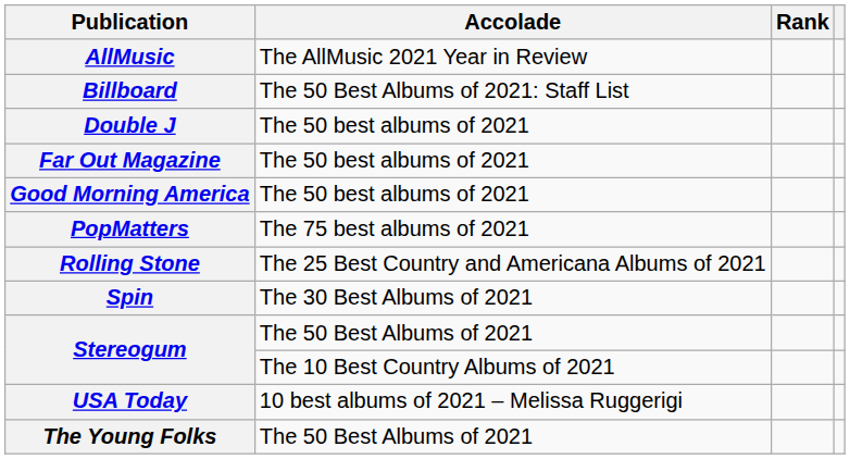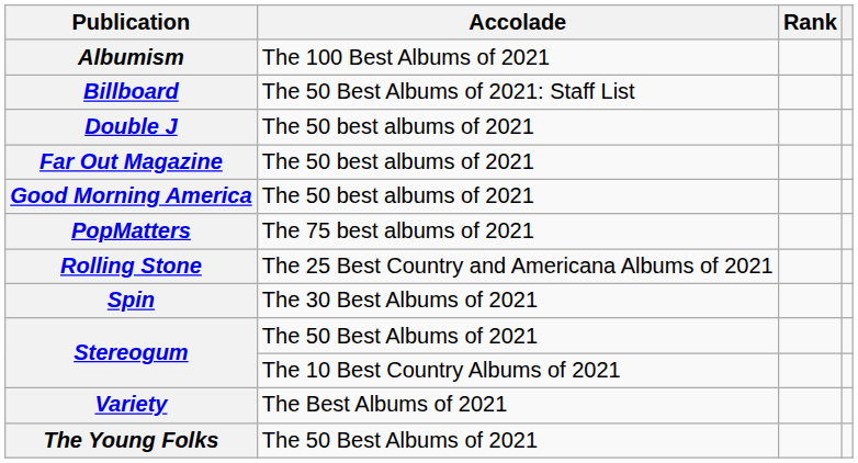 <table class="wikitable sortable plainrowheaders">
 <tr>
 <th scope="col">Publication</th>
 <th scope="col">Accolade</th>
 <th scope="col">Rank</th>
 <th scope="col" class="unsortable"></th>
 </tr>
 <tr>
-<th scope="row"><em><a href='#'>AllMusic</a></em></th>
-<td>The AllMusic 2021 Year in Review</td>
+<th scope="row"><em>Albumism</em></th>
+<td>The 100 Best Albums of 2021</td>
 <td></td>
 <td></td>
 </tr>
 <tr>
 <th scope="row"><em><a href='#'>Billboard</a></em></th>
 <td>The 50 Best Albums of 2021: Staff List</td>
 <td></td>
 <td></td>
 </tr>
 <tr>
 <th scope="row"><em><a href='#'>Double J</a></em></th>
 <td>The 50 best albums of 2021</td>
 <td></td>
 <td></td>
 </tr>
 <tr>
 <th scope="row"><em><a href='#'>Far Out Magazine</a></em></th>
 <td>The 50 best albums of 2021</td>
 <td></td>
 <td></td>
 </tr>
 <tr>
 <th scope="row"><em><a href='#'>Good Morning America</a></em></th>
 <td>The 50 best albums of 2021</td>
 <td></td>
 <td></td>
 </tr>
 <tr>
 <th scope="row"><em><a href='#'>PopMatters</a></em></th>
 <td>The 75 best albums of 2021</td>
 <td></td>
 <td></td>
 </tr>
 <tr>
 <th scope="row"><em><a href='#'>Rolling Stone</a></em></th>
 <td>The 25 Best Country and Americana Albums of 2021</td>
 <td></td>
 <td></td>
 </tr>
 <tr>
 <th scope="row"><em><a href='#'>Spin</a></em></th>
 <td>The 30 Best Albums of 2021</td>
 <td></td>
 <td></td>
 </tr>
 <tr>
 <th scope="row" rowspan="2"><em><a href='#'>Stereogum</a></em></th>
 <td>The 50 Best Albums of 2021</td>
 <td></td>
 <td></td>
 </tr>
 <tr>
 <td>The 10 Best Country Albums of 2021</td>
 <td></td>
 <td></td>
 </tr>
 <tr>
-<th scope="row"><em><a href='#'>USA Today</a></em></th>
-<td>10 best albums of 2021 – Melissa Ruggerigi</td>
+<th scope="row"><em><a href='#'>Variety</a></em></th>
+<td>The Best Albums of 2021</td>
 <td></td>
 <td></td>
 </tr>
 <tr>
 <th scope="row"><em>The Young Folks</em></th>
 <td>The 50 Best Albums of 2021</td>
 <td></td>
 <td></td>
 </tr>
 </table>
